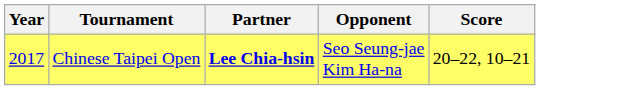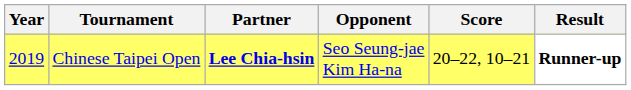 <table class="sortable wikitable" style="font-size: 90%;">
 <tr>
 <th>Year</th>
 <th>Tournament</th>
 <th>Partner</th>
 <th>Opponent</th>
 <th>Score</th>
+<th>Result</th>
 </tr>
 <tr style="background:#FFFF67">
-<td align="center"><a href='#'>2017</a></td>
+<td align="center"><a href='#'>2019</a></td>
 <td align="left"><a href='#'>Chinese Taipei Open</a></td>
 <td align="left"><strong> <a href='#'>Lee Chia-hsin</a></strong></td>
 <td align="left"> <a href='#'>Seo Seung-jae</a><br> <a href='#'>Kim Ha-na</a></td>
 <td align="left">20–22, 10–21</td>
+<td style="text-align:left; background:white"> <strong>Runner-up</strong></td>
 </tr>
 </table>
